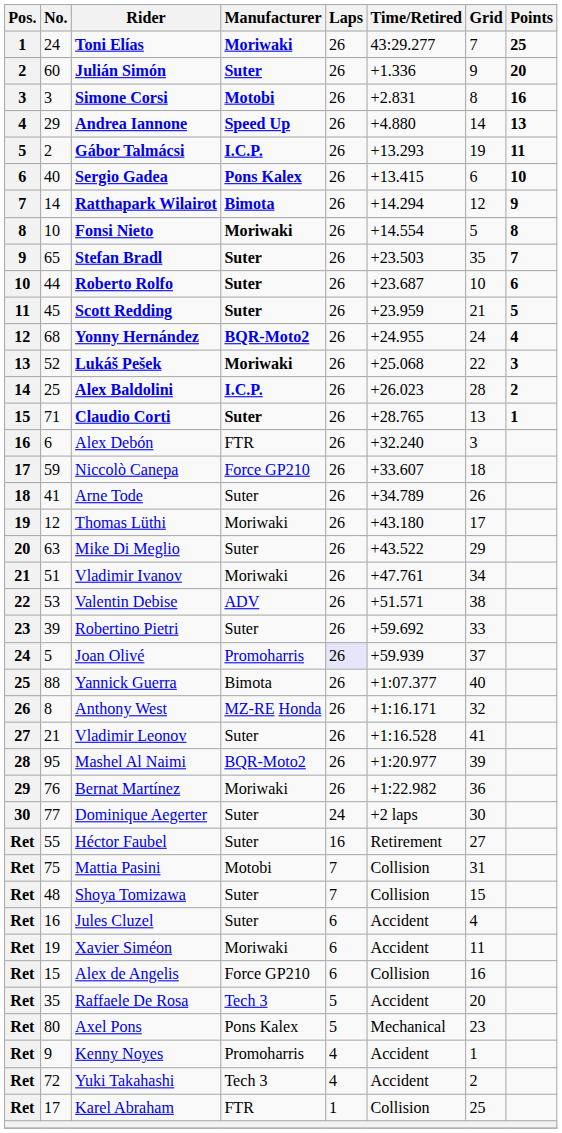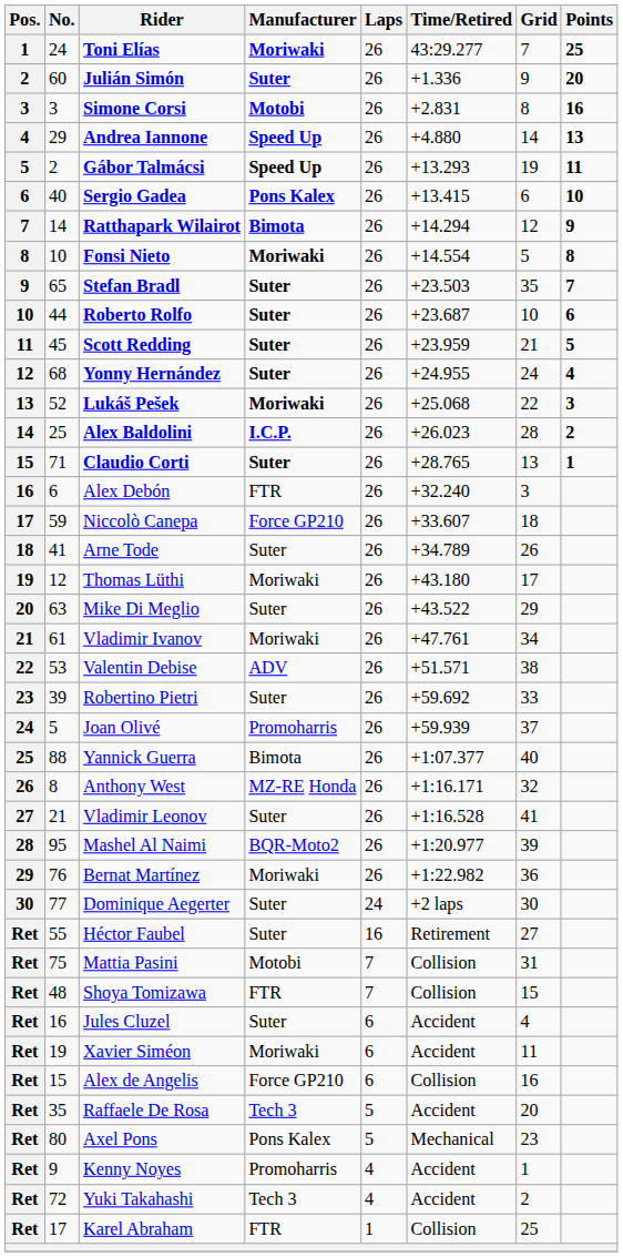 <table class="wikitable" style="font-size: 95%;">
 <tr>
 <th>Pos.</th>
 <th>No.</th>
 <th>Rider</th>
 <th>Manufacturer</th>
 <th>Laps</th>
 <th>Time/Retired</th>
 <th>Grid</th>
 <th>Points</th>
 </tr>
 <tr>
 <th>1</th>
 <td>24</td>
 <td> <strong><a href='#'>Toni Elías</a></strong></td>
 <td><strong><a href='#'>Moriwaki</a></strong></td>
 <td>26</td>
 <td>43:29.277</td>
 <td>7</td>
 <td><strong>25</strong></td>
 </tr>
 <tr>
 <th>2</th>
 <td>60</td>
 <td> <strong><a href='#'>Julián Simón</a></strong></td>
 <td><strong><a href='#'>Suter</a></strong></td>
 <td>26</td>
 <td>+1.336</td>
 <td>9</td>
 <td><strong>20</strong></td>
 </tr>
 <tr>
 <th>3</th>
 <td>3</td>
 <td> <strong><a href='#'>Simone Corsi</a></strong></td>
 <td><strong><a href='#'>Motobi</a></strong></td>
 <td>26</td>
 <td>+2.831</td>
 <td>8</td>
 <td><strong>16</strong></td>
 </tr>
 <tr>
 <th>4</th>
 <td>29</td>
 <td> <strong><a href='#'>Andrea Iannone</a></strong></td>
 <td><strong><a href='#'>Speed Up</a></strong></td>
 <td>26</td>
 <td>+4.880</td>
 <td>14</td>
 <td><strong>13</strong></td>
 </tr>
 <tr>
 <th>5</th>
 <td>2</td>
 <td> <strong><a href='#'>Gábor Talmácsi</a></strong></td>
-<td><strong><a href='#'>I.C.P.</a></strong></td>
+<td><strong>Speed Up</strong></td>
 <td>26</td>
 <td>+13.293</td>
 <td>19</td>
 <td><strong>11</strong></td>
 </tr>
 <tr>
 <th>6</th>
 <td>40</td>
 <td> <strong><a href='#'>Sergio Gadea</a></strong></td>
 <td><strong><a href='#'>Pons Kalex</a></strong></td>
 <td>26</td>
 <td>+13.415</td>
 <td>6</td>
 <td><strong>10</strong></td>
 </tr>
 <tr>
 <th>7</th>
 <td>14</td>
 <td> <strong><a href='#'>Ratthapark Wilairot</a></strong></td>
 <td><strong><a href='#'>Bimota</a></strong></td>
 <td>26</td>
 <td>+14.294</td>
 <td>12</td>
 <td><strong>9</strong></td>
 </tr>
 <tr>
 <th>8</th>
 <td>10</td>
 <td> <strong><a href='#'>Fonsi Nieto</a></strong></td>
 <td><strong>Moriwaki</strong></td>
 <td>26</td>
 <td>+14.554</td>
 <td>5</td>
 <td><strong>8</strong></td>
 </tr>
 <tr>
 <th>9</th>
 <td>65</td>
 <td> <strong><a href='#'>Stefan Bradl</a></strong></td>
 <td><strong>Suter</strong></td>
 <td>26</td>
 <td>+23.503</td>
 <td>35</td>
 <td><strong>7</strong></td>
 </tr>
 <tr>
 <th>10</th>
 <td>44</td>
 <td> <strong><a href='#'>Roberto Rolfo</a></strong></td>
 <td><strong>Suter</strong></td>
 <td>26</td>
 <td>+23.687</td>
 <td>10</td>
 <td><strong>6</strong></td>
 </tr>
 <tr>
 <th>11</th>
 <td>45</td>
 <td> <strong><a href='#'>Scott Redding</a></strong></td>
 <td><strong>Suter</strong></td>
 <td>26</td>
 <td>+23.959</td>
 <td>21</td>
 <td><strong>5</strong></td>
 </tr>
 <tr>
 <th>12</th>
 <td>68</td>
 <td> <strong><a href='#'>Yonny Hernández</a></strong></td>
-<td><strong><a href='#'>BQR-Moto2</a></strong></td>
+<td><strong>Suter</strong></td>
 <td>26</td>
 <td>+24.955</td>
 <td>24</td>
 <td><strong>4</strong></td>
 </tr>
 <tr>
 <th>13</th>
 <td>52</td>
 <td> <strong><a href='#'>Lukáš Pešek</a></strong></td>
 <td><strong>Moriwaki</strong></td>
 <td>26</td>
 <td>+25.068</td>
 <td>22</td>
 <td><strong>3</strong></td>
 </tr>
 <tr>
 <th>14</th>
 <td>25</td>
 <td> <strong><a href='#'>Alex Baldolini</a></strong></td>
 <td><strong><a href='#'>I.C.P.</a></strong></td>
 <td>26</td>
 <td>+26.023</td>
 <td>28</td>
 <td><strong>2</strong></td>
 </tr>
 <tr>
 <th>15</th>
 <td>71</td>
 <td> <strong><a href='#'>Claudio Corti</a></strong></td>
 <td><strong>Suter</strong></td>
 <td>26</td>
 <td>+28.765</td>
 <td>13</td>
 <td><strong>1</strong></td>
 </tr>
 <tr>
 <th>16</th>
 <td>6</td>
 <td> <a href='#'>Alex Debón</a></td>
 <td>FTR</td>
 <td>26</td>
 <td>+32.240</td>
 <td>3</td>
 <td></td>
 </tr>
 <tr>
 <th>17</th>
 <td>59</td>
 <td> <a href='#'>Niccolò Canepa</a></td>
 <td><a href='#'>Force GP210</a></td>
 <td>26</td>
 <td>+33.607</td>
 <td>18</td>
 <td></td>
 </tr>
 <tr>
 <th>18</th>
 <td>41</td>
 <td> <a href='#'>Arne Tode</a></td>
 <td>Suter</td>
 <td>26</td>
 <td>+34.789</td>
 <td>26</td>
 <td></td>
 </tr>
 <tr>
 <th>19</th>
 <td>12</td>
 <td> <a href='#'>Thomas Lüthi</a></td>
 <td>Moriwaki</td>
 <td>26</td>
 <td>+43.180</td>
 <td>17</td>
 <td></td>
 </tr>
 <tr>
 <th>20</th>
 <td>63</td>
 <td> <a href='#'>Mike Di Meglio</a></td>
 <td>Suter</td>
 <td>26</td>
 <td>+43.522</td>
 <td>29</td>
 <td></td>
 </tr>
 <tr>
 <th>21</th>
-<td>51</td>
+<td>61</td>
 <td> <a href='#'>Vladimir Ivanov</a></td>
 <td>Moriwaki</td>
 <td>26</td>
 <td>+47.761</td>
 <td>34</td>
 <td></td>
 </tr>
 <tr>
 <th>22</th>
 <td>53</td>
 <td> <a href='#'>Valentin Debise</a></td>
 <td><a href='#'>ADV</a></td>
 <td>26</td>
 <td>+51.571</td>
 <td>38</td>
 <td></td>
 </tr>
 <tr>
 <th>23</th>
 <td>39</td>
 <td> <a href='#'>Robertino Pietri</a></td>
 <td>Suter</td>
 <td>26</td>
 <td>+59.692</td>
 <td>33</td>
 <td></td>
 </tr>
 <tr>
 <th>24</th>
 <td>5</td>
 <td> <a href='#'>Joan Olivé</a></td>
 <td><a href='#'>Promoharris</a></td>
-<td style="background: lavender;">26</td>
+<td>26</td>
 <td>+59.939</td>
 <td>37</td>
 <td></td>
 </tr>
 <tr>
 <th>25</th>
 <td>88</td>
 <td> <a href='#'>Yannick Guerra</a></td>
 <td>Bimota</td>
 <td>26</td>
 <td>+1:07.377</td>
 <td>40</td>
 <td></td>
 </tr>
 <tr>
 <th>26</th>
 <td>8</td>
 <td> <a href='#'>Anthony West</a></td>
 <td><a href='#'>MZ-RE</a> <a href='#'>Honda</a></td>
 <td>26</td>
 <td>+1:16.171</td>
 <td>32</td>
 <td></td>
 </tr>
 <tr>
 <th>27</th>
 <td>21</td>
 <td> <a href='#'>Vladimir Leonov</a></td>
 <td>Suter</td>
 <td>26</td>
 <td>+1:16.528</td>
 <td>41</td>
 <td></td>
 </tr>
 <tr>
 <th>28</th>
 <td>95</td>
 <td> <a href='#'>Mashel Al Naimi</a></td>
 <td><a href='#'>BQR-Moto2</a></td>
 <td>26</td>
 <td>+1:20.977</td>
 <td>39</td>
 <td></td>
 </tr>
 <tr>
 <th>29</th>
 <td>76</td>
 <td> <a href='#'>Bernat Martínez</a></td>
 <td>Moriwaki</td>
 <td>26</td>
 <td>+1:22.982</td>
 <td>36</td>
 <td></td>
 </tr>
 <tr>
 <th>30</th>
 <td>77</td>
 <td> <a href='#'>Dominique Aegerter</a></td>
 <td>Suter</td>
 <td>24</td>
 <td>+2 laps</td>
 <td>30</td>
 <td></td>
 </tr>
 <tr>
 <th>Ret</th>
 <td>55</td>
 <td> <a href='#'>Héctor Faubel</a></td>
 <td>Suter</td>
 <td>16</td>
 <td>Retirement</td>
 <td>27</td>
 <td></td>
 </tr>
 <tr>
 <th>Ret</th>
 <td>75</td>
 <td> <a href='#'>Mattia Pasini</a></td>
 <td>Motobi</td>
 <td>7</td>
 <td>Collision</td>
 <td>31</td>
 <td></td>
 </tr>
 <tr>
 <th>Ret</th>
 <td>48</td>
 <td> <a href='#'>Shoya Tomizawa</a></td>
-<td>Suter</td>
+<td>FTR</td>
 <td>7</td>
 <td>Collision</td>
 <td>15</td>
 <td></td>
 </tr>
 <tr>
 <th>Ret</th>
 <td>16</td>
 <td> <a href='#'>Jules Cluzel</a></td>
 <td>Suter</td>
 <td>6</td>
 <td>Accident</td>
 <td>4</td>
 <td></td>
 </tr>
 <tr>
 <th>Ret</th>
 <td>19</td>
 <td> <a href='#'>Xavier Siméon</a></td>
 <td>Moriwaki</td>
 <td>6</td>
 <td>Accident</td>
 <td>11</td>
 <td></td>
 </tr>
 <tr>
 <th>Ret</th>
 <td>15</td>
 <td> <a href='#'>Alex de Angelis</a></td>
 <td>Force GP210</td>
 <td>6</td>
 <td>Collision</td>
 <td>16</td>
 <td></td>
 </tr>
 <tr>
 <th>Ret</th>
 <td>35</td>
 <td> <a href='#'>Raffaele De Rosa</a></td>
 <td><a href='#'>Tech 3</a></td>
 <td>5</td>
 <td>Accident</td>
 <td>20</td>
 <td></td>
 </tr>
 <tr>
 <th>Ret</th>
 <td>80</td>
 <td> <a href='#'>Axel Pons</a></td>
 <td>Pons Kalex</td>
 <td>5</td>
 <td>Mechanical</td>
 <td>23</td>
 <td></td>
 </tr>
 <tr>
 <th>Ret</th>
 <td>9</td>
 <td> <a href='#'>Kenny Noyes</a></td>
 <td>Promoharris</td>
 <td>4</td>
 <td>Accident</td>
 <td>1</td>
 <td></td>
 </tr>
 <tr>
 <th>Ret</th>
 <td>72</td>
 <td> <a href='#'>Yuki Takahashi</a></td>
 <td>Tech 3</td>
 <td>4</td>
 <td>Accident</td>
 <td>2</td>
 <td></td>
 </tr>
 <tr>
 <th>Ret</th>
 <td>17</td>
 <td> <a href='#'>Karel Abraham</a></td>
 <td>FTR</td>
 <td>1</td>
 <td>Collision</td>
 <td>25</td>
 <td></td>
 </tr>
 <tr>
 <th colspan=8></th>
 </tr>
 <tr>
 </tr>
 </table>
